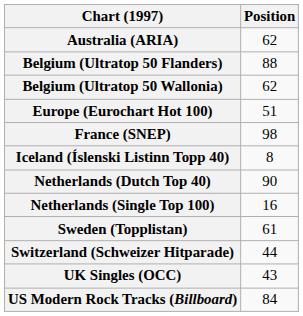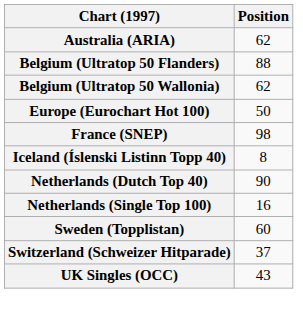 <table class="wikitable sortable plainrowheaders" style="text-align:center">
 <tr>
 <th>Chart (1997)</th>
 <th>Position</th>
 </tr>
 <tr>
 <th scope="row">Australia (ARIA)</th>
 <td>62</td>
 </tr>
 <tr>
 <th scope="row">Belgium (Ultratop 50 Flanders)</th>
 <td>88</td>
 </tr>
 <tr>
 <th scope="row">Belgium (Ultratop 50 Wallonia)</th>
 <td>62</td>
 </tr>
 <tr>
 <th scope="row">Europe (Eurochart Hot 100)</th>
-<td>51</td>
+<td>50</td>
 </tr>
 <tr>
 <th scope="row">France (SNEP)</th>
 <td>98</td>
 </tr>
 <tr>
 <th scope="row">Iceland (Íslenski Listinn Topp 40)</th>
 <td>8</td>
 </tr>
 <tr>
 <th scope="row">Netherlands (Dutch Top 40)</th>
 <td>90</td>
 </tr>
 <tr>
 <th scope="row">Netherlands (Single Top 100)</th>
 <td>16</td>
 </tr>
 <tr>
 <th scope="row">Sweden (Topplistan)</th>
-<td>61</td>
+<td>60</td>
 </tr>
 <tr>
 <th scope="row">Switzerland (Schweizer Hitparade)</th>
-<td>44</td>
+<td>37</td>
 </tr>
 <tr>
 <th scope="row">UK Singles (OCC)</th>
 <td>43</td>
 </tr>
-<tr>
-<th scope="row">US Modern Rock Tracks (<em>Billboard</em>)</th>
-<td>84</td>
-</tr>
 </table>
